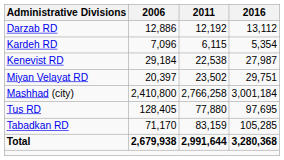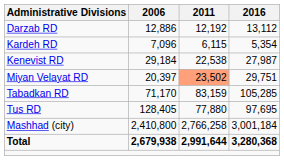 <table class="wikitable">
 <tr>
 <th>Administrative Divisions</th>
 <th>2006</th>
 <th>2011</th>
 <th>2016</th>
 </tr>
 <tr>
 <td><a href='#'>Darzab RD</a></td>
 <td style="text-align: right;">12,886</td>
 <td style="text-align: right;">12,192</td>
 <td style="text-align: right;">13,112</td>
 </tr>
 <tr>
 <td><a href='#'>Kardeh RD</a></td>
 <td style="text-align: right;">7,096</td>
 <td style="text-align: right;">6,115</td>
 <td style="text-align: right;">5,354</td>
 </tr>
 <tr>
 <td><a href='#'>Kenevist RD</a></td>
 <td style="text-align: right;">29,184</td>
 <td style="text-align: right;">22,538</td>
 <td style="text-align: right;">27,987</td>
 </tr>
 <tr>
 <td><a href='#'>Miyan Velayat RD</a></td>
 <td style="text-align: right;">20,397</td>
-<td style="text-align: right;">23,502</td>
+<td style="background: lightsalmon; text-align: right;">23,502</td>
 <td style="text-align: right;">29,751</td>
 </tr>
 <tr>
-<td><a href='#'>Mashhad</a> (city)</td>
-<td style="text-align: right;">2,410,800</td>
-<td style="text-align: right;">2,766,258</td>
-<td style="text-align: right;">3,001,184</td>
+<td><a href='#'>Tabadkan RD</a></td>
+<td style="text-align: right;">71,170</td>
+<td style="text-align: right;">83,159</td>
+<td style="text-align: right;">105,285</td>
 </tr>
 <tr>
 <td><a href='#'>Tus RD</a></td>
 <td style="text-align: right;">128,405</td>
 <td style="text-align: right;">77,880</td>
 <td style="text-align: right;">97,695</td>
 </tr>
 <tr>
-<td><a href='#'>Tabadkan RD</a></td>
-<td style="text-align: right;">71,170</td>
-<td style="text-align: right;">83,159</td>
-<td style="text-align: right;">105,285</td>
+<td><a href='#'>Mashhad</a> (city)</td>
+<td style="text-align: right;">2,410,800</td>
+<td style="text-align: right;">2,766,258</td>
+<td style="text-align: right;">3,001,184</td>
 </tr>
 <tr>
 <td><strong>Total</strong></td>
 <td style="text-align: right;"><strong>2,679,938</strong></td>
 <td style="text-align: right;"><strong>2,991,644</strong></td>
 <td style="text-align: right;"><strong>3,280,368</strong></td>
 </tr>
 <tr>
 <td colspan=4></td>
 </tr>
 </table>
